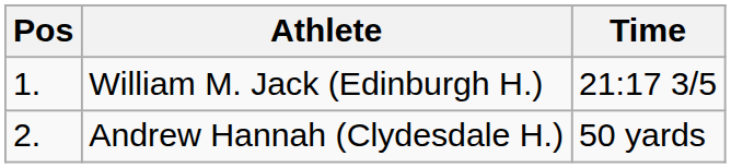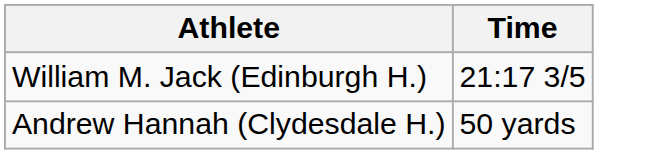 <table class="wikitable">
 <tr>
-<th>Pos</th>
 <th>Athlete</th>
 <th>Time</th>
 </tr>
 <tr>
-<td>1.</td>
 <td>William M. Jack (Edinburgh H.)</td>
 <td>21:17 3/5</td>
 </tr>
 <tr>
-<td>2.</td>
 <td>Andrew Hannah (Clydesdale H.)</td>
 <td>50 yards</td>
 </tr>
 </table>
